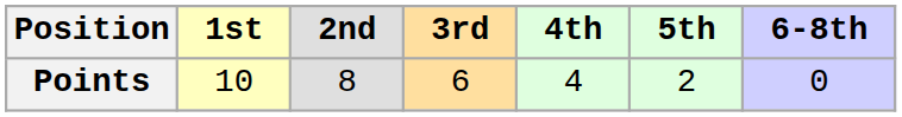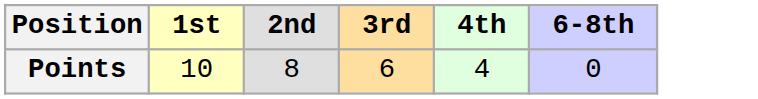 <table class="wikitable" style="font-size:95%; text-align:center">
 <tr>
 <th>Position</th>
 <td style="background:#ffffbf;"> <strong>1st</strong> </td>
 <td style="background:#dfdfdf;"> <strong>2nd</strong> </td>
 <td style="background:#ffdf9f;"> <strong>3rd</strong> </td>
 <td style="background:#dfffdf;"> <strong>4th</strong> </td>
-<td style="background:#dfffdf;"> <strong>5th</strong> </td>
 <td style="background:#CFCFFF;"> <strong>6-8th</strong> </td>
 </tr>
 <tr>
 <th>Points</th>
 <td style="background:#ffffbf;">10</td>
 <td style="background:#dfdfdf;">8</td>
 <td style="background:#ffdf9f;">6</td>
 <td style="background:#dfffdf;">4</td>
-<td style="background:#dfffdf;">2</td>
 <td style="background:#CFCFFF;">0</td>
 </tr>
 </table>
